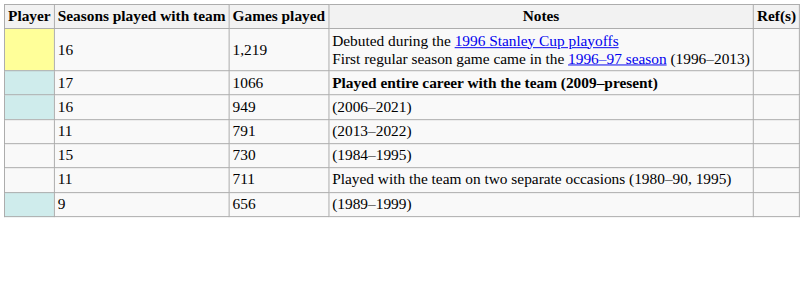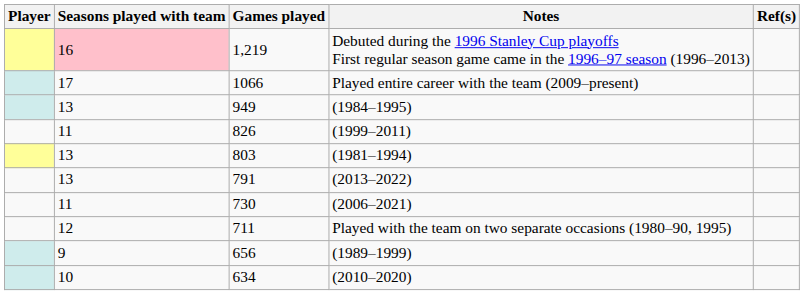 <table class="wikitable sortable plainrowheaders">
 <tr>
 <th scope="col">Player</th>
 <th scope="col">Seasons played with team</th>
 <th scope="col">Games played</th>
 <th scope="col">Notes</th>
 <th scope="col" class="unsortable">Ref(s)</th>
 </tr>
 <tr>
 <td style="background:#FFFF99"> </td>
-<td>16</td>
+<td style="background: pink;">16</td>
 <td>1,219</td>
 <td>Debuted during the <a href='#'>1996 Stanley Cup playoffs</a><br>First regular season game came in the <a href='#'>1996–97 season</a> (1996–2013)</td>
 <td></td>
 </tr>
 <tr>
 <td style="background:#CFECEC"></td>
 <td>17</td>
 <td>1066</td>
-<td><strong>Played entire career with the team (2009–present)</strong></td>
+<td>Played entire career with the team (2009–present)</td>
 <td></td>
 </tr>
 <tr>
 <td style="background:#CFECEC"></td>
-<td>16</td>
+<td>13</td>
 <td>949</td>
-<td>(2006–2021)</td>
+<td>(1984–1995)</td>
 <td></td>
 </tr>
 <tr>
 <td></td>
 <td>11</td>
+<td>826</td>
+<td>(1999–2011)</td>
+<td></td>
+</tr>
+<tr>
+<td style="background:#FFFF99"> </td>
+<td>13</td>
+<td>803</td>
+<td>(1981–1994)</td>
+<td></td>
+</tr>
+<tr>
+<td></td>
+<td>13</td>
 <td>791</td>
 <td>(2013–2022)</td>
 <td></td>
 </tr>
 <tr>
 <td></td>
-<td>15</td>
+<td>11</td>
 <td>730</td>
-<td>(1984–1995)</td>
+<td>(2006–2021)</td>
 <td></td>
 </tr>
 <tr>
 <td></td>
-<td>11</td>
+<td>12</td>
 <td>711</td>
 <td>Played with the team on two separate occasions (1980–90, 1995)</td>
 <td></td>
 </tr>
 <tr>
 <td style="background:#CFECEC"></td>
 <td>9</td>
 <td>656</td>
 <td>(1989–1999)</td>
 <td></td>
 </tr>
+<tr>
+<td style="background:#CFECEC"></td>
+<td>10</td>
+<td>634</td>
+<td>(2010–2020)</td>
+<td></td>
+</tr>
 </table>
